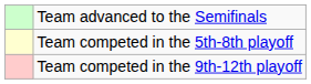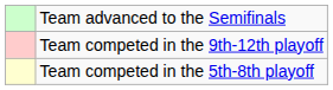 <table class="wikitable">
 <tr>
 <td style="background: #ccffcc; width:22px;"></td>
 <td>Team advanced to the <a href='#'>Semifinals</a></td>
 </tr>
 <tr>
+<td style="background: #ffcccc;"></td>
+<td>Team competed in the <a href='#'>9th-12th playoff</a></td>
+</tr>
+<tr>
 <td style="background: #ffffd0;"></td>
 <td>Team competed in the <a href='#'>5th-8th playoff</a></td>
 </tr>
-<tr>
-<td style="background: #ffcccc;"></td>
-<td>Team competed in the <a href='#'>9th-12th playoff</a></td>
-</tr>
 </table>
